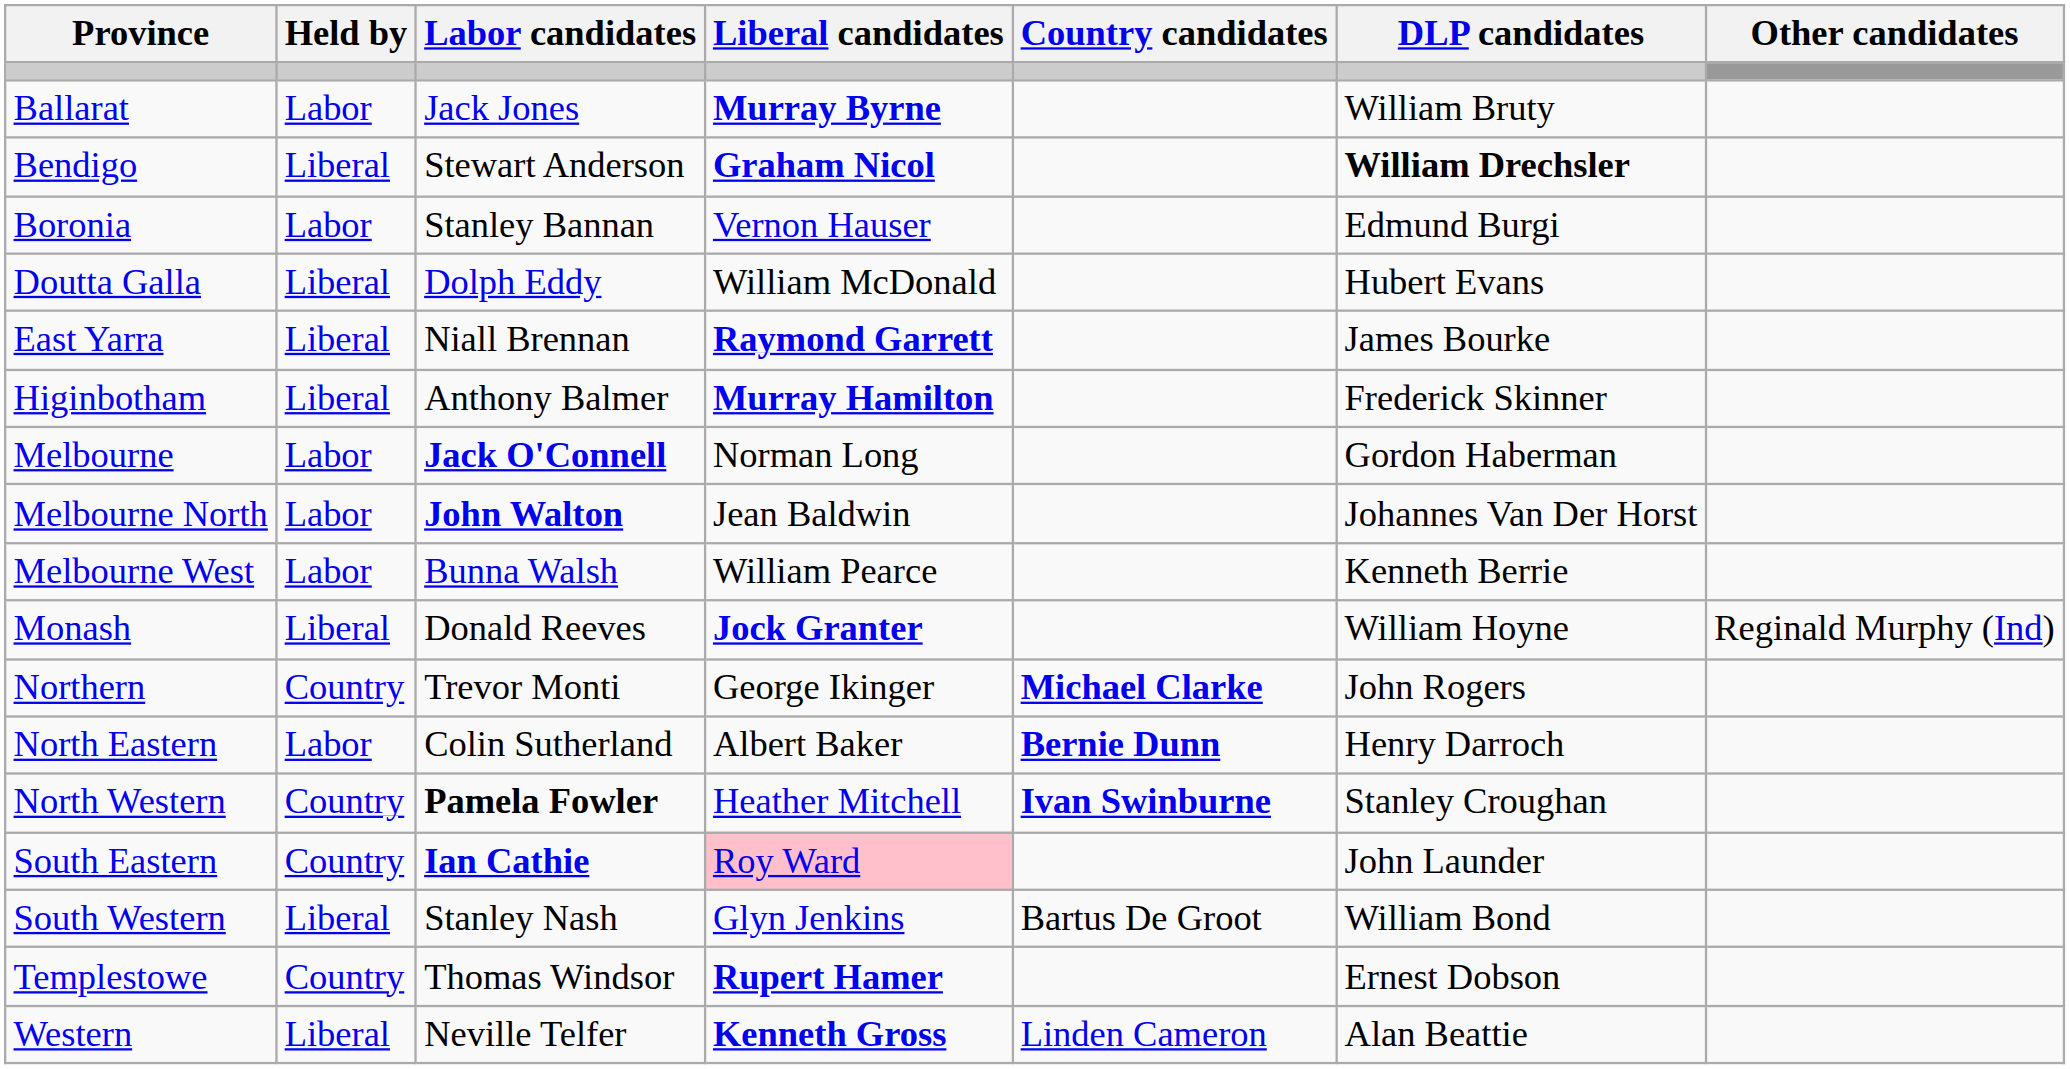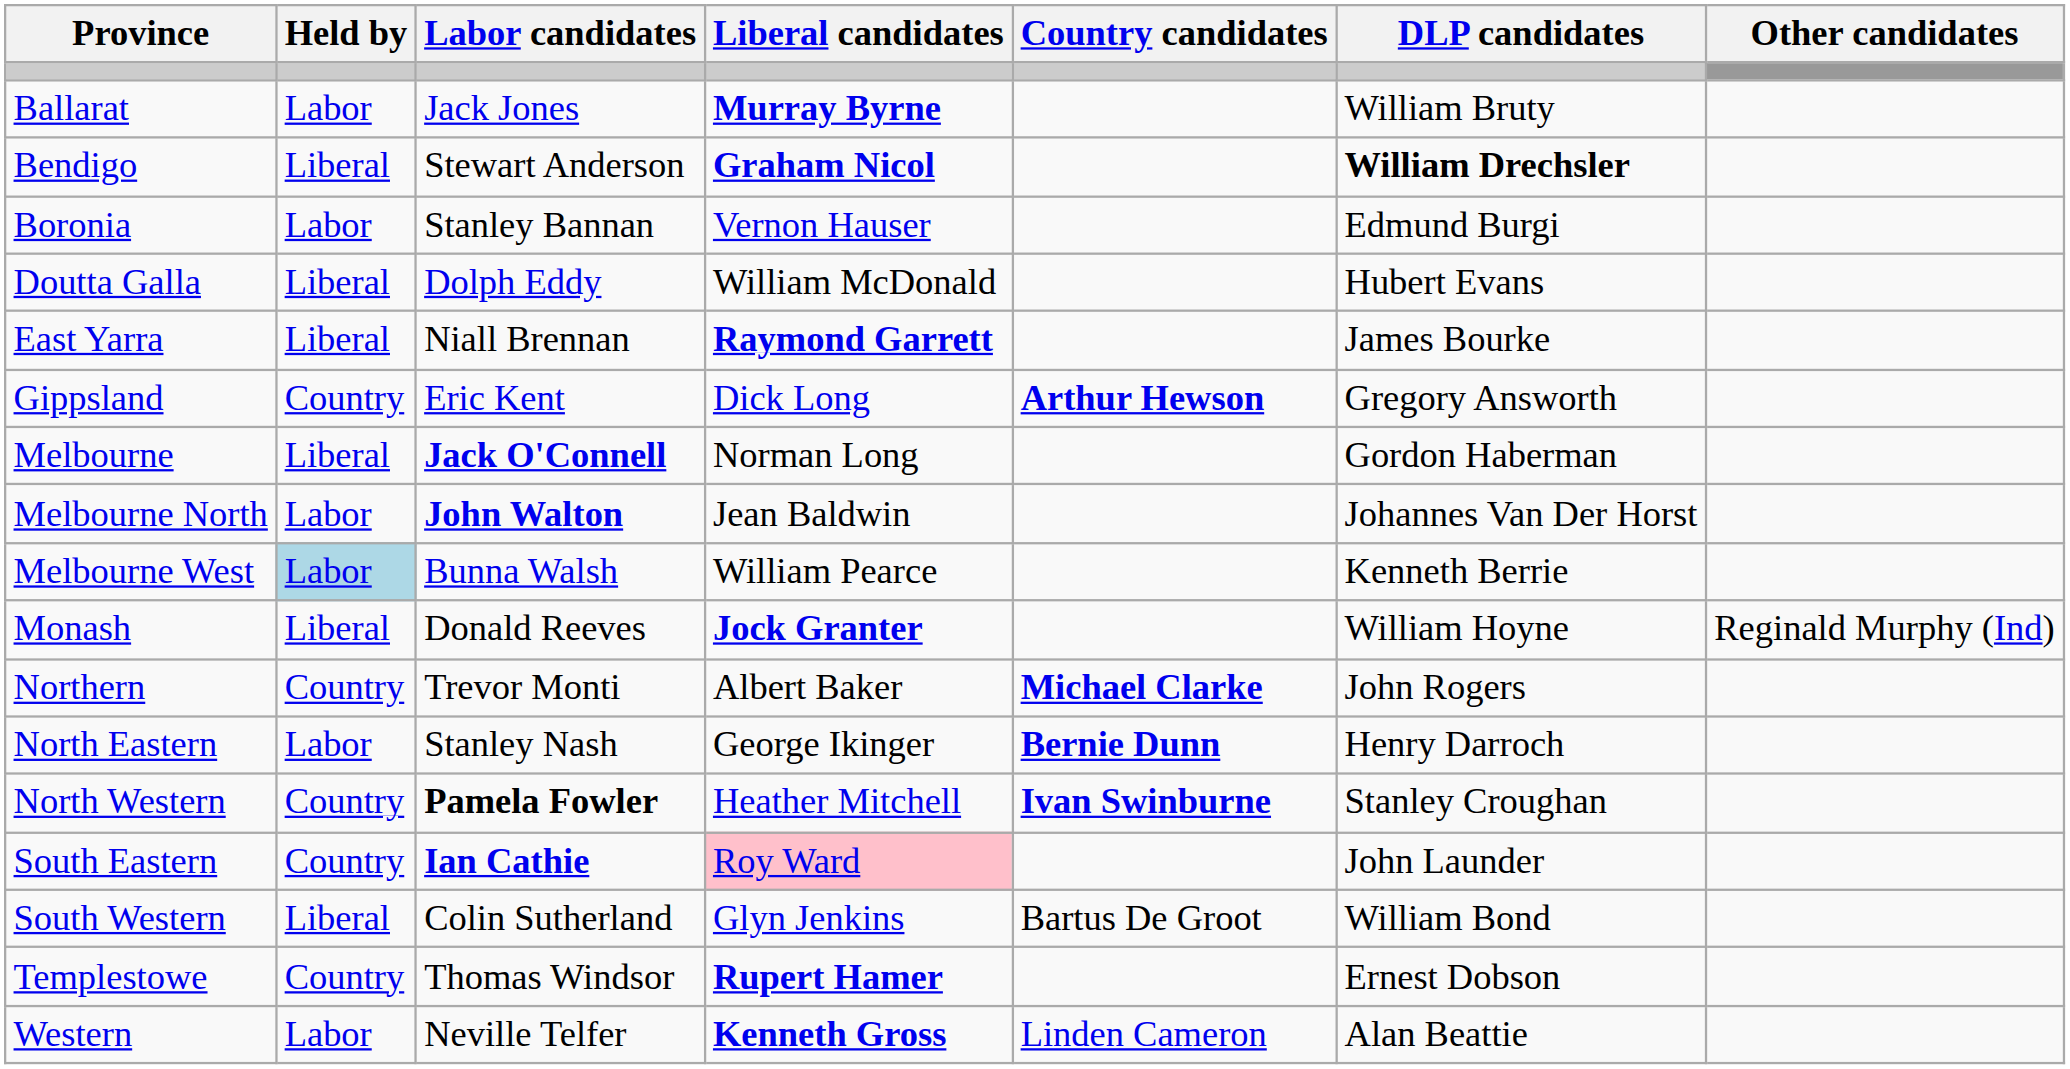 <table class="wikitable">
 <tr>
 <th>Province</th>
 <th>Held by</th>
 <th><a href='#'>Labor</a> candidates</th>
 <th><a href='#'>Liberal</a> candidates</th>
 <th><a href='#'>Country</a> candidates</th>
 <th><a href='#'>DLP</a> candidates</th>
 <th>Other candidates</th>
 </tr>
 <tr bgcolor="#cccccc">
 <td></td>
 <td></td>
 <td></td>
 <td></td>
 <td></td>
 <td></td>
 <td bgcolor="#999999"></td>
 </tr>
 <tr>
 <td><a href='#'>Ballarat</a></td>
 <td><a href='#'>Labor</a></td>
 <td><a href='#'>Jack Jones</a></td>
 <td><strong><a href='#'>Murray Byrne</a></strong></td>
 <td></td>
 <td>William Bruty</td>
 <td></td>
 </tr>
 <tr>
 <td><a href='#'>Bendigo</a></td>
 <td><a href='#'>Liberal</a></td>
 <td>Stewart Anderson</td>
 <td><strong><a href='#'>Graham Nicol</a></strong></td>
 <td></td>
 <td><strong>William Drechsler</strong></td>
 <td></td>
 </tr>
 <tr>
 <td><a href='#'>Boronia</a></td>
 <td><a href='#'>Labor</a></td>
 <td>Stanley Bannan</td>
 <td><a href='#'>Vernon Hauser</a></td>
 <td></td>
 <td>Edmund Burgi</td>
 <td></td>
 </tr>
 <tr>
 <td><a href='#'>Doutta Galla</a></td>
 <td><a href='#'>Liberal</a></td>
 <td><a href='#'>Dolph Eddy</a></td>
 <td>William McDonald</td>
 <td></td>
 <td>Hubert Evans</td>
 <td></td>
 </tr>
 <tr>
 <td><a href='#'>East Yarra</a></td>
 <td><a href='#'>Liberal</a></td>
 <td>Niall Brennan</td>
 <td><strong><a href='#'>Raymond Garrett</a></strong></td>
 <td></td>
 <td>James Bourke</td>
 <td></td>
 </tr>
 <tr>
-<td><a href='#'>Higinbotham</a></td>
-<td><a href='#'>Liberal</a></td>
-<td>Anthony Balmer</td>
-<td><strong><a href='#'>Murray Hamilton</a></strong></td>
-<td></td>
-<td>Frederick Skinner</td>
+<td><a href='#'>Gippsland</a></td>
+<td><a href='#'>Country</a></td>
+<td><a href='#'>Eric Kent</a></td>
+<td><a href='#'>Dick Long</a></td>
+<td><strong><a href='#'>Arthur Hewson</a></strong></td>
+<td>Gregory Answorth</td>
 <td></td>
 </tr>
 <tr>
 <td><a href='#'>Melbourne</a></td>
-<td><a href='#'>Labor</a></td>
+<td><a href='#'>Liberal</a></td>
 <td><strong><a href='#'>Jack O'Connell</a></strong></td>
 <td>Norman Long</td>
 <td></td>
 <td>Gordon Haberman</td>
 <td></td>
 </tr>
 <tr>
 <td><a href='#'>Melbourne North</a></td>
 <td><a href='#'>Labor</a></td>
 <td><strong><a href='#'>John Walton</a></strong></td>
 <td>Jean Baldwin</td>
 <td></td>
 <td>Johannes Van Der Horst</td>
 <td></td>
 </tr>
 <tr>
 <td><a href='#'>Melbourne West</a></td>
-<td><a href='#'>Labor</a></td>
+<td style="background: lightblue;"><a href='#'>Labor</a></td>
 <td><a href='#'>Bunna Walsh</a></td>
 <td>William Pearce</td>
 <td></td>
 <td>Kenneth Berrie</td>
 <td></td>
 </tr>
 <tr>
 <td><a href='#'>Monash</a></td>
 <td><a href='#'>Liberal</a></td>
 <td>Donald Reeves</td>
 <td><strong><a href='#'>Jock Granter</a></strong></td>
 <td></td>
 <td>William Hoyne</td>
 <td>Reginald Murphy (<a href='#'>Ind</a>)</td>
 </tr>
 <tr>
 <td><a href='#'>Northern</a></td>
 <td><a href='#'>Country</a></td>
 <td>Trevor Monti</td>
-<td>George Ikinger</td>
+<td>Albert Baker</td>
 <td><strong><a href='#'>Michael Clarke</a></strong></td>
 <td>John Rogers</td>
 <td></td>
 </tr>
 <tr>
 <td><a href='#'>North Eastern</a></td>
 <td><a href='#'>Labor</a></td>
-<td>Colin Sutherland</td>
-<td>Albert Baker</td>
+<td>Stanley Nash</td>
+<td>George Ikinger</td>
 <td><strong><a href='#'>Bernie Dunn</a></strong></td>
 <td>Henry Darroch</td>
 <td></td>
 </tr>
 <tr>
 <td><a href='#'>North Western</a></td>
 <td><a href='#'>Country</a></td>
 <td><strong>Pamela Fowler</strong></td>
 <td><a href='#'>Heather Mitchell</a></td>
 <td><strong><a href='#'>Ivan Swinburne</a></strong></td>
 <td>Stanley Croughan</td>
 <td></td>
 </tr>
 <tr>
 <td><a href='#'>South Eastern</a></td>
 <td><a href='#'>Country</a></td>
 <td><strong><a href='#'>Ian Cathie</a></strong></td>
 <td style="background: pink;"><a href='#'>Roy Ward</a></td>
 <td></td>
 <td>John Launder</td>
 <td></td>
 </tr>
 <tr>
 <td><a href='#'>South Western</a></td>
 <td><a href='#'>Liberal</a></td>
-<td>Stanley Nash</td>
+<td>Colin Sutherland</td>
 <td><a href='#'>Glyn Jenkins</a></td>
 <td>Bartus De Groot</td>
 <td>William Bond</td>
 <td></td>
 </tr>
 <tr>
 <td><a href='#'>Templestowe</a></td>
 <td><a href='#'>Country</a></td>
 <td>Thomas Windsor</td>
 <td><strong><a href='#'>Rupert Hamer</a></strong></td>
 <td></td>
 <td>Ernest Dobson</td>
 <td></td>
 </tr>
 <tr>
 <td><a href='#'>Western</a></td>
-<td><a href='#'>Liberal</a></td>
+<td><a href='#'>Labor</a></td>
 <td>Neville Telfer</td>
 <td><strong><a href='#'>Kenneth Gross</a></strong></td>
 <td><a href='#'>Linden Cameron</a></td>
 <td>Alan Beattie</td>
 <td></td>
 </tr>
 </table>
